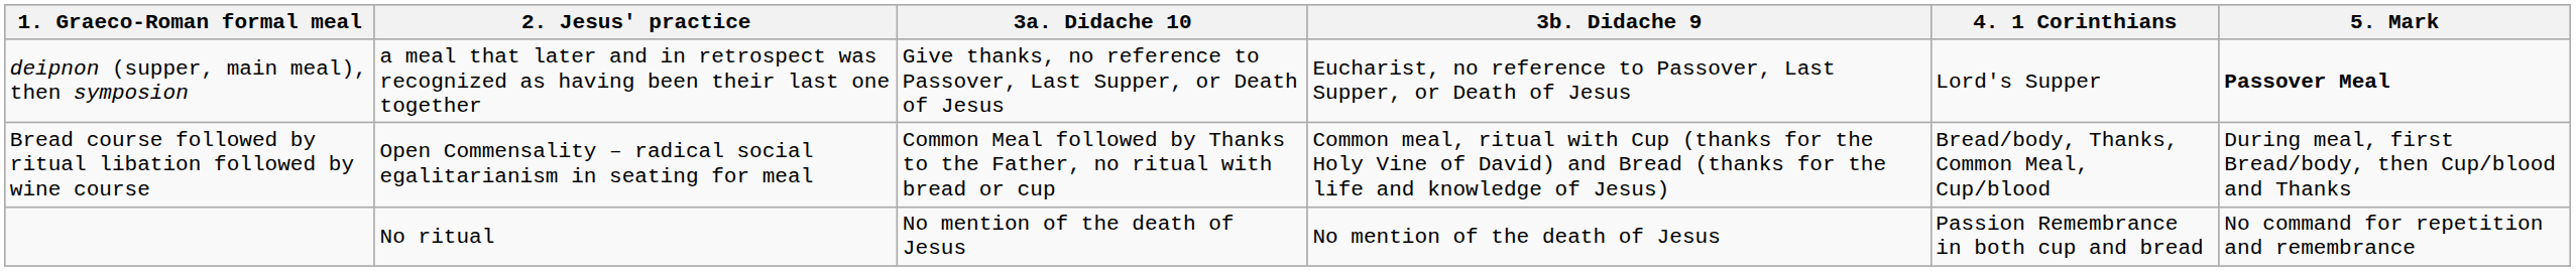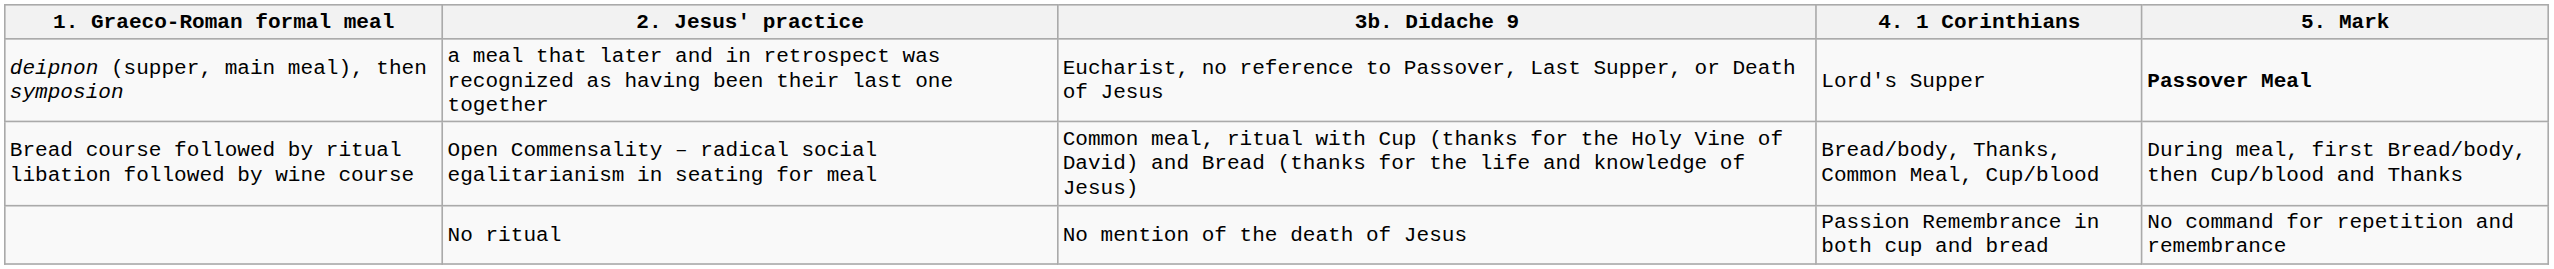 <table class="wikitable">
 <tr>
 <th>1. Graeco-Roman formal meal</th>
 <th>2. Jesus' practice</th>
-<th>3a. Didache 10</th>
 <th>3b. Didache 9</th>
 <th>4. 1 Corinthians</th>
 <th>5. Mark</th>
 </tr>
 <tr>
 <td><em>deipnon</em> (supper, main meal), then <em>symposion</em></td>
 <td>a meal that later and in retrospect was recognized as having been their last one together</td>
-<td>Give thanks, no reference to Passover, Last Supper, or Death of Jesus</td>
 <td>Eucharist, no reference to Passover, Last Supper, or Death of Jesus</td>
 <td>Lord's Supper</td>
 <td><strong>Passover Meal</strong></td>
 </tr>
 <tr>
 <td>Bread course followed by ritual libation followed by wine course</td>
 <td>Open Commensality – radical social egalitarianism in seating for meal</td>
-<td>Common Meal followed by Thanks to the Father, no ritual with bread or cup</td>
 <td>Common meal, ritual with Cup (thanks for the Holy Vine of David) and Bread (thanks for the life and knowledge of Jesus)</td>
 <td>Bread/body, Thanks, Common Meal, Cup/blood</td>
 <td>During meal, first Bread/body, then Cup/blood and Thanks</td>
 </tr>
 <tr>
 <td></td>
 <td>No ritual</td>
 <td>No mention of the death of Jesus</td>
-<td>No mention of the death of Jesus</td>
 <td>Passion Remembrance in both cup and bread</td>
 <td>No command for repetition and remembrance</td>
 </tr>
 </table>
